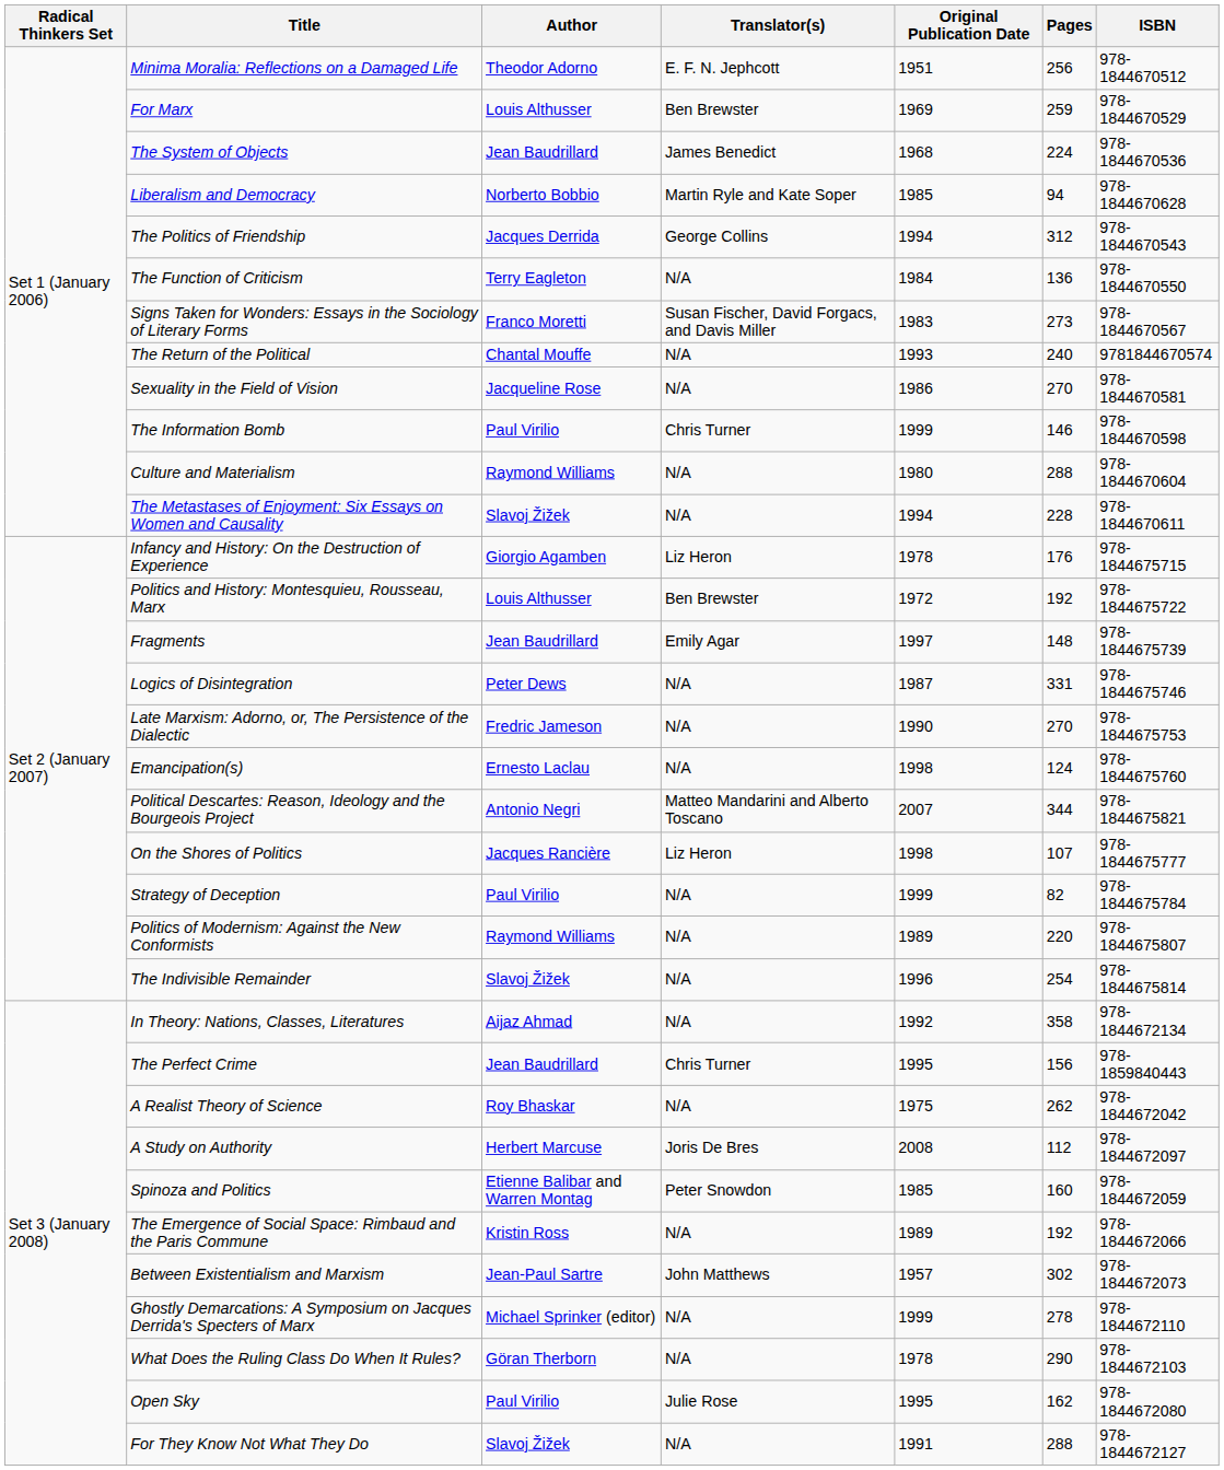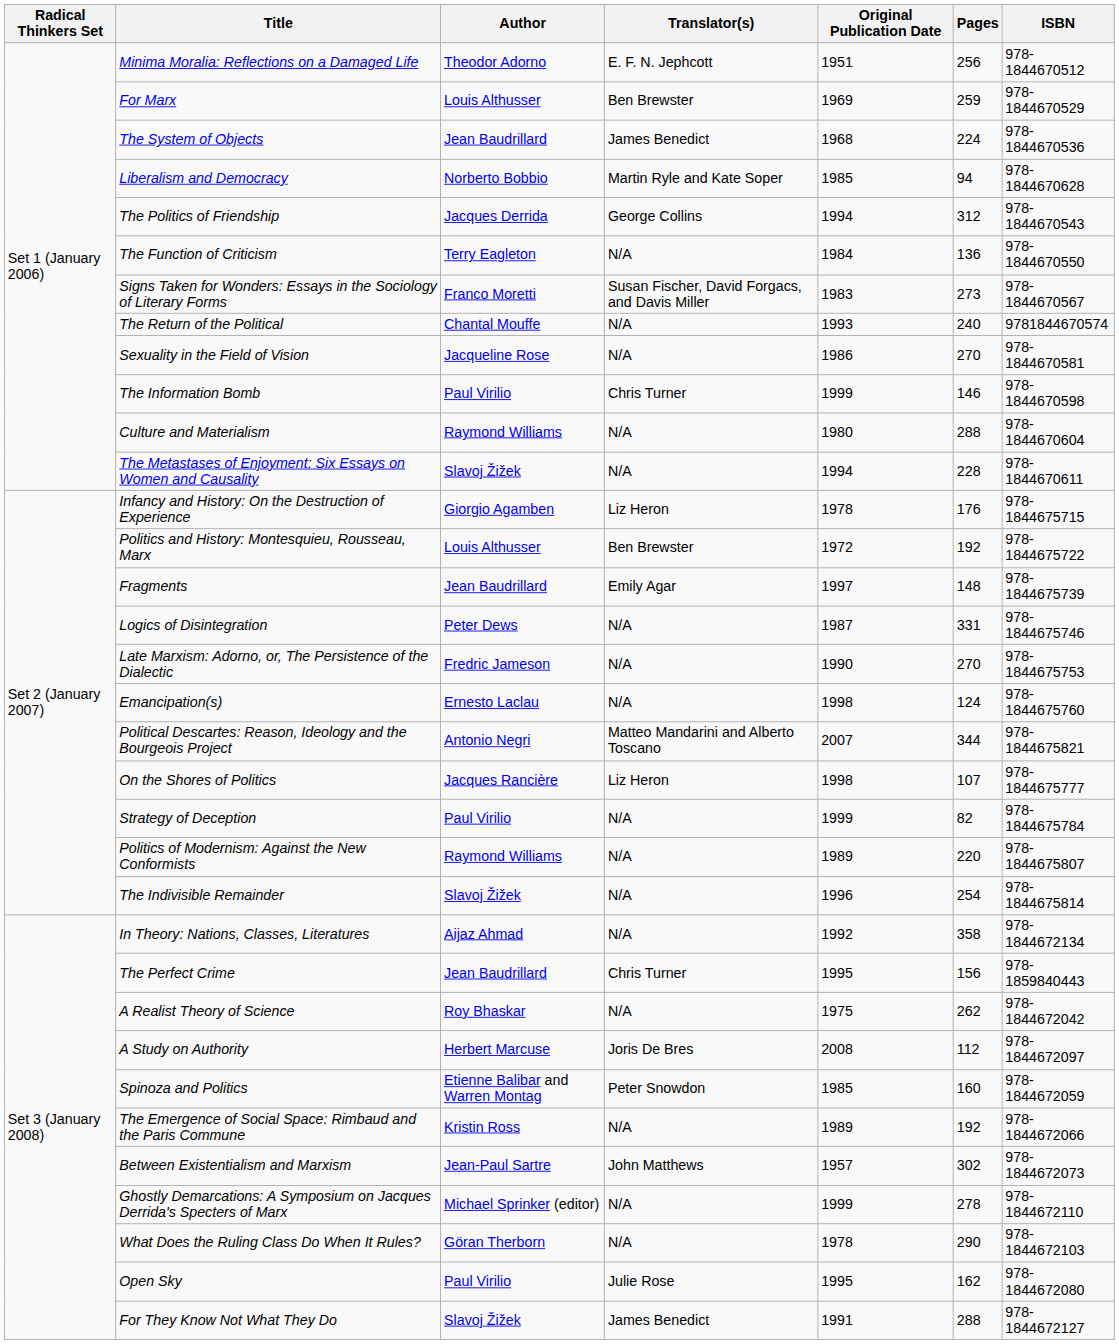 <table class="wikitable sortable">
 <tr>
 <th>Radical Thinkers Set</th>
 <th>Title</th>
 <th>Author</th>
 <th>Translator(s)</th>
 <th>Original Publication Date</th>
 <th>Pages</th>
 <th>ISBN</th>
 </tr>
 <tr>
 <td rowspan="12">Set 1 (January 2006)</td>
 <td><em><a href='#'>Minima Moralia: Reflections on a Damaged Life</a></em></td>
 <td><a href='#'>Theodor Adorno</a></td>
 <td>E. F. N. Jephcott</td>
 <td>1951</td>
 <td>256</td>
 <td>978-1844670512</td>
 </tr>
 <tr>
 <td><em><a href='#'>For Marx</a></em></td>
 <td><a href='#'>Louis Althusser</a></td>
 <td>Ben Brewster</td>
 <td>1969</td>
 <td>259</td>
 <td>978-1844670529</td>
 </tr>
 <tr>
 <td><em><a href='#'>The System of Objects</a></em></td>
 <td><a href='#'>Jean Baudrillard</a></td>
 <td>James Benedict</td>
 <td>1968</td>
 <td>224</td>
 <td>978-1844670536</td>
 </tr>
 <tr>
 <td><em><a href='#'>Liberalism and Democracy</a></em></td>
 <td><a href='#'>Norberto Bobbio</a></td>
 <td>Martin Ryle and Kate Soper</td>
 <td>1985</td>
 <td>94</td>
 <td>978-1844670628</td>
 </tr>
 <tr>
 <td><em>The Politics of Friendship</em></td>
 <td><a href='#'>Jacques Derrida</a></td>
 <td>George Collins</td>
 <td>1994</td>
 <td>312</td>
 <td>978-1844670543</td>
 </tr>
 <tr>
 <td><em>The Function of Criticism</em></td>
 <td><a href='#'>Terry Eagleton</a></td>
 <td>N/A</td>
 <td>1984</td>
 <td>136</td>
 <td>978-1844670550</td>
 </tr>
 <tr>
 <td><em>Signs Taken for Wonders: Essays in the Sociology of Literary Forms</em></td>
 <td><a href='#'>Franco Moretti</a></td>
 <td>Susan Fischer, David Forgacs, and Davis Miller</td>
 <td>1983</td>
 <td>273</td>
 <td>978-1844670567</td>
 </tr>
 <tr>
 <td><em>The Return of the Political</em></td>
 <td><a href='#'>Chantal Mouffe</a></td>
 <td>N/A</td>
 <td>1993</td>
 <td>240</td>
 <td>9781844670574</td>
 </tr>
 <tr>
 <td><em>Sexuality in the Field of Vision</em></td>
 <td><a href='#'>Jacqueline Rose</a></td>
 <td>N/A</td>
 <td>1986</td>
 <td>270</td>
 <td>978-1844670581</td>
 </tr>
 <tr>
 <td><em>The Information Bomb</em></td>
 <td><a href='#'>Paul Virilio</a></td>
 <td>Chris Turner</td>
 <td>1999</td>
 <td>146</td>
 <td>978-1844670598</td>
 </tr>
 <tr>
 <td><em>Culture and Materialism</em></td>
 <td><a href='#'>Raymond Williams</a></td>
 <td>N/A</td>
 <td>1980</td>
 <td>288</td>
 <td>978-1844670604</td>
 </tr>
 <tr>
 <td><em><a href='#'>The Metastases of Enjoyment: Six Essays on Women and Causality</a></em></td>
 <td><a href='#'>Slavoj Žižek</a></td>
 <td>N/A</td>
 <td>1994</td>
 <td>228</td>
 <td>978-1844670611</td>
 </tr>
 <tr>
 <td rowspan="11">Set 2 (January 2007)</td>
 <td><em>Infancy and History: On the Destruction of Experience</em></td>
 <td><a href='#'>Giorgio Agamben</a></td>
 <td>Liz Heron</td>
 <td>1978</td>
 <td>176</td>
 <td>978-1844675715</td>
 </tr>
 <tr>
 <td><em>Politics and History: Montesquieu, Rousseau, Marx</em></td>
 <td><a href='#'>Louis Althusser</a></td>
 <td>Ben Brewster</td>
 <td>1972</td>
 <td>192</td>
 <td>978-1844675722</td>
 </tr>
 <tr>
 <td><em>Fragments</em></td>
 <td><a href='#'>Jean Baudrillard</a></td>
 <td>Emily Agar</td>
 <td>1997</td>
 <td>148</td>
 <td>978-1844675739</td>
 </tr>
 <tr>
 <td><em>Logics of Disintegration</em></td>
 <td><a href='#'>Peter Dews</a></td>
 <td>N/A</td>
 <td>1987</td>
 <td>331</td>
 <td>978-1844675746</td>
 </tr>
 <tr>
 <td><em>Late Marxism: Adorno, or, The Persistence of the Dialectic</em></td>
 <td><a href='#'>Fredric Jameson</a></td>
 <td>N/A</td>
 <td>1990</td>
 <td>270</td>
 <td>978-1844675753</td>
 </tr>
 <tr>
 <td><em>Emancipation(s)</em></td>
 <td><a href='#'>Ernesto Laclau</a></td>
 <td>N/A</td>
 <td>1998</td>
 <td>124</td>
 <td>978-1844675760</td>
 </tr>
 <tr>
 <td><em>Political Descartes: Reason, Ideology and the Bourgeois Project</em></td>
 <td><a href='#'>Antonio Negri</a></td>
 <td>Matteo Mandarini and Alberto Toscano</td>
 <td>2007</td>
 <td>344</td>
 <td>978-1844675821</td>
 </tr>
 <tr>
 <td><em>On the Shores of Politics</em></td>
 <td><a href='#'>Jacques Rancière</a></td>
 <td>Liz Heron</td>
 <td>1998</td>
 <td>107</td>
 <td>978-1844675777</td>
 </tr>
 <tr>
 <td><em>Strategy of Deception</em></td>
 <td><a href='#'>Paul Virilio</a></td>
 <td>N/A</td>
 <td>1999</td>
 <td>82</td>
 <td>978-1844675784</td>
 </tr>
 <tr>
 <td><em>Politics of Modernism: Against the New Conformists</em></td>
 <td><a href='#'>Raymond Williams</a></td>
 <td>N/A</td>
 <td>1989</td>
 <td>220</td>
 <td>978-1844675807</td>
 </tr>
 <tr>
 <td><em>The Indivisible Remainder</em></td>
 <td><a href='#'>Slavoj Žižek</a></td>
 <td>N/A</td>
 <td>1996</td>
 <td>254</td>
 <td>978-1844675814</td>
 </tr>
 <tr>
 <td rowspan="11">Set 3 (January 2008)</td>
 <td><em>In Theory: Nations, Classes, Literatures</em></td>
 <td><a href='#'>Aijaz Ahmad</a></td>
 <td>N/A</td>
 <td>1992</td>
 <td>358</td>
 <td>978-1844672134</td>
 </tr>
 <tr>
 <td><em>The Perfect Crime</em></td>
 <td><a href='#'>Jean Baudrillard</a></td>
 <td>Chris Turner</td>
 <td>1995</td>
 <td>156</td>
 <td>978-1859840443</td>
 </tr>
 <tr>
 <td><em>A Realist Theory of Science</em></td>
 <td><a href='#'>Roy Bhaskar</a></td>
 <td>N/A</td>
 <td>1975</td>
 <td>262</td>
 <td>978-1844672042</td>
 </tr>
 <tr>
 <td><em>A Study on Authority</em></td>
 <td><a href='#'>Herbert Marcuse</a></td>
 <td>Joris De Bres</td>
 <td>2008</td>
 <td>112</td>
 <td>978-1844672097</td>
 </tr>
 <tr>
 <td><em>Spinoza and Politics</em></td>
 <td><a href='#'>Etienne Balibar</a> and <a href='#'>Warren Montag</a></td>
 <td>Peter Snowdon</td>
 <td>1985</td>
 <td>160</td>
 <td>978-1844672059</td>
 </tr>
 <tr>
 <td><em>The Emergence of Social Space: Rimbaud and the Paris Commune</em></td>
 <td><a href='#'>Kristin Ross</a></td>
 <td>N/A</td>
 <td>1989</td>
 <td>192</td>
 <td>978-1844672066</td>
 </tr>
 <tr>
 <td><em>Between Existentialism and Marxism</em></td>
 <td><a href='#'>Jean-Paul Sartre</a></td>
 <td>John Matthews</td>
 <td>1957</td>
 <td>302</td>
 <td>978-1844672073</td>
 </tr>
 <tr>
 <td><em>Ghostly Demarcations: A Symposium on Jacques Derrida's Specters of Marx</em></td>
 <td><a href='#'>Michael Sprinker</a> (editor)</td>
 <td>N/A</td>
 <td>1999</td>
 <td>278</td>
 <td>978-1844672110</td>
 </tr>
 <tr>
 <td><em>What Does the Ruling Class Do When It Rules?</em></td>
 <td><a href='#'>Göran Therborn</a></td>
 <td>N/A</td>
 <td>1978</td>
 <td>290</td>
 <td>978-1844672103</td>
 </tr>
 <tr>
 <td><em>Open Sky</em></td>
 <td><a href='#'>Paul Virilio</a></td>
 <td>Julie Rose</td>
 <td>1995</td>
 <td>162</td>
 <td>978-1844672080</td>
 </tr>
 <tr>
 <td><em>For They Know Not What They Do</em></td>
 <td><a href='#'>Slavoj Žižek</a></td>
-<td>N/A</td>
+<td>James Benedict</td>
 <td>1991</td>
 <td>288</td>
 <td>978-1844672127</td>
 </tr>
 </table>
